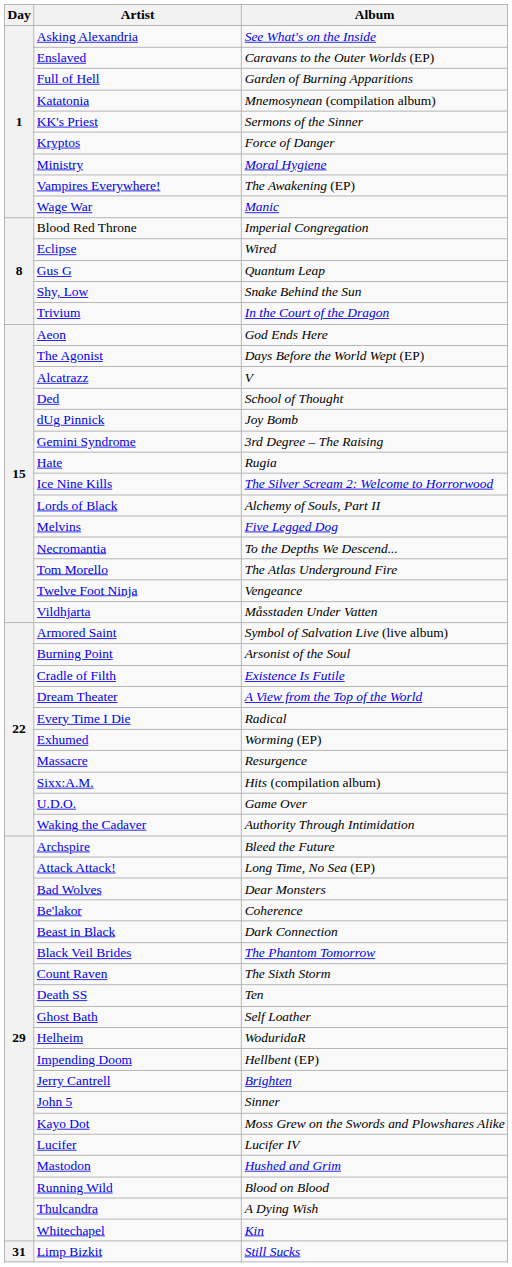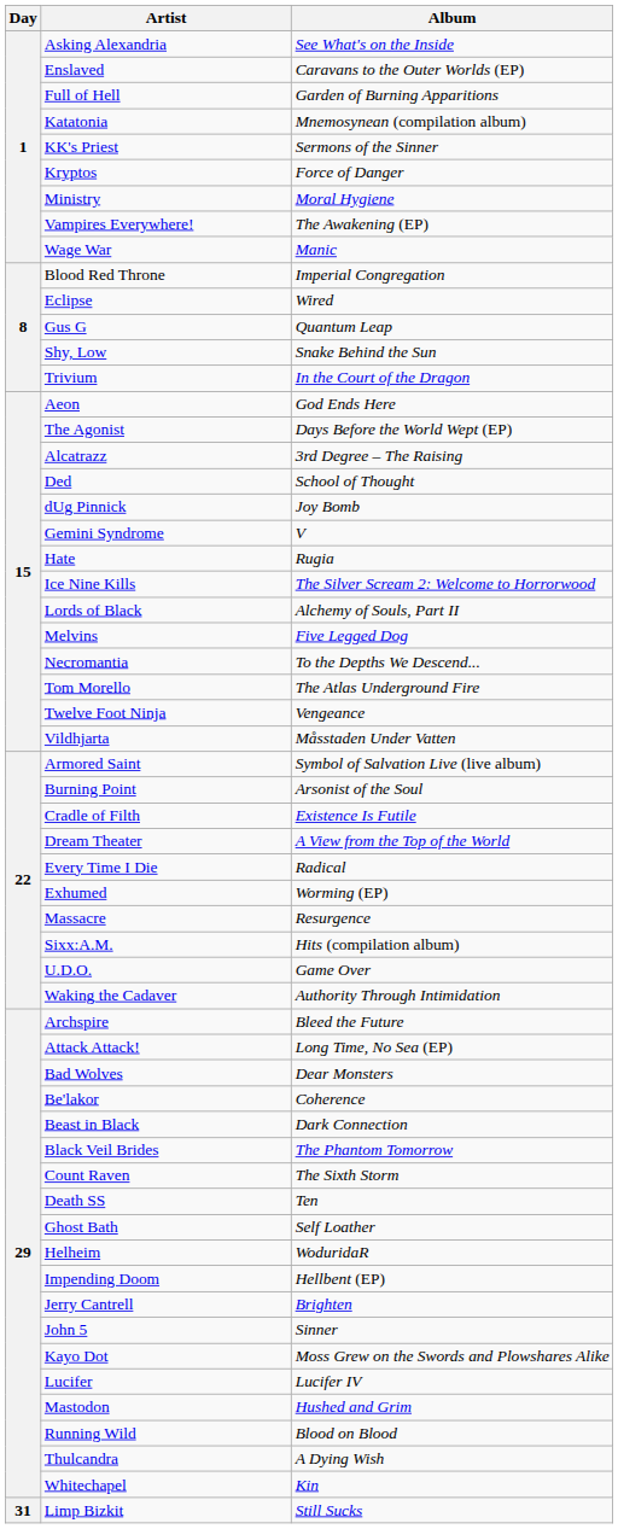 <table class="wikitable" id="table_October">
 <tr>
 <th scope="col">Day</th>
 <th scope="col" style="width:15em;">Artist</th>
 <th scope="col">Album</th>
 </tr>
 <tr>
 <th scope="row" rowspan="9">1</th>
 <td><a href='#'>Asking Alexandria</a></td>
 <td><em><a href='#'>See What's on the Inside</a></em></td>
 </tr>
 <tr>
 <td><a href='#'>Enslaved</a></td>
 <td><em>Caravans to the Outer Worlds</em> (EP)</td>
 </tr>
 <tr>
 <td><a href='#'>Full of Hell</a></td>
 <td><em>Garden of Burning Apparitions</em></td>
 </tr>
 <tr>
 <td><a href='#'>Katatonia</a></td>
 <td><em>Mnemosynean</em> (compilation album)</td>
 </tr>
 <tr>
 <td><a href='#'>KK's Priest</a></td>
 <td><em>Sermons of the Sinner</em></td>
 </tr>
 <tr>
 <td><a href='#'>Kryptos</a></td>
 <td><em>Force of Danger</em></td>
 </tr>
 <tr>
 <td><a href='#'>Ministry</a></td>
 <td><em><a href='#'>Moral Hygiene</a></em></td>
 </tr>
 <tr>
 <td><a href='#'>Vampires Everywhere!</a></td>
 <td><em>The Awakening</em> (EP)</td>
 </tr>
 <tr>
 <td><a href='#'>Wage War</a></td>
 <td><em><a href='#'>Manic</a></em></td>
 </tr>
 <tr>
 <th scope="row" rowspan="5">8</th>
 <td>Blood Red Throne</td>
 <td><em>Imperial Congregation</em></td>
 </tr>
 <tr>
 <td><a href='#'>Eclipse</a></td>
 <td><em>Wired</em></td>
 </tr>
 <tr>
 <td><a href='#'>Gus G</a></td>
 <td><em>Quantum Leap</em></td>
 </tr>
 <tr>
 <td><a href='#'>Shy, Low</a></td>
 <td><em>Snake Behind the Sun</em></td>
 </tr>
 <tr>
 <td><a href='#'>Trivium</a></td>
 <td><em><a href='#'>In the Court of the Dragon</a></em></td>
 </tr>
 <tr>
 <th scope="row" rowspan="14">15</th>
 <td><a href='#'>Aeon</a></td>
 <td><em>God Ends Here</em></td>
 </tr>
 <tr>
 <td><a href='#'>The Agonist</a></td>
 <td><em>Days Before the World Wept</em> (EP)</td>
 </tr>
 <tr>
 <td><a href='#'>Alcatrazz</a></td>
-<td><em>V</em></td>
+<td><em>3rd Degree – The Raising</em></td>
 </tr>
 <tr>
 <td><a href='#'>Ded</a></td>
 <td><em>School of Thought</em></td>
 </tr>
 <tr>
 <td><a href='#'>dUg Pinnick</a></td>
 <td><em>Joy Bomb</em></td>
 </tr>
 <tr>
 <td><a href='#'>Gemini Syndrome</a></td>
-<td><em>3rd Degree – The Raising</em></td>
+<td><em>V</em></td>
 </tr>
 <tr>
 <td><a href='#'>Hate</a></td>
 <td><em>Rugia</em></td>
 </tr>
 <tr>
 <td><a href='#'>Ice Nine Kills</a></td>
 <td><em><a href='#'>The Silver Scream 2: Welcome to Horrorwood</a></em></td>
 </tr>
 <tr>
 <td><a href='#'>Lords of Black</a></td>
 <td><em>Alchemy of Souls, Part II</em></td>
 </tr>
 <tr>
 <td><a href='#'>Melvins</a></td>
 <td><em><a href='#'>Five Legged Dog</a></em></td>
 </tr>
 <tr>
 <td><a href='#'>Necromantia</a></td>
 <td><em>To the Depths We Descend...</em></td>
 </tr>
 <tr>
 <td><a href='#'>Tom Morello</a></td>
 <td><em>The Atlas Underground Fire</em></td>
 </tr>
 <tr>
 <td><a href='#'>Twelve Foot Ninja</a></td>
 <td><em>Vengeance</em></td>
 </tr>
 <tr>
 <td><a href='#'>Vildhjarta</a></td>
 <td><em>Måsstaden Under Vatten</em></td>
 </tr>
 <tr>
 <th scope="row" rowspan="10">22</th>
 <td><a href='#'>Armored Saint</a></td>
 <td><em>Symbol of Salvation Live</em> (live album)</td>
 </tr>
 <tr>
 <td><a href='#'>Burning Point</a></td>
 <td><em>Arsonist of the Soul</em></td>
 </tr>
 <tr>
 <td><a href='#'>Cradle of Filth</a></td>
 <td><em><a href='#'>Existence Is Futile</a></em></td>
 </tr>
 <tr>
 <td><a href='#'>Dream Theater</a></td>
 <td><em><a href='#'>A View from the Top of the World</a></em></td>
 </tr>
 <tr>
 <td><a href='#'>Every Time I Die</a></td>
 <td><em>Radical</em></td>
 </tr>
 <tr>
 <td><a href='#'>Exhumed</a></td>
 <td><em>Worming</em> (EP)</td>
 </tr>
 <tr>
 <td><a href='#'>Massacre</a></td>
 <td><em>Resurgence</em></td>
 </tr>
 <tr>
 <td><a href='#'>Sixx:A.M.</a></td>
 <td><em>Hits</em> (compilation album)</td>
 </tr>
 <tr>
 <td><a href='#'>U.D.O.</a></td>
 <td><em>Game Over</em></td>
 </tr>
 <tr>
 <td><a href='#'>Waking the Cadaver</a></td>
 <td><em>Authority Through Intimidation</em></td>
 </tr>
 <tr>
 <th scope="row" rowspan="19">29</th>
 <td><a href='#'>Archspire</a></td>
 <td><em>Bleed the Future</em></td>
 </tr>
 <tr>
 <td><a href='#'>Attack Attack!</a></td>
 <td><em>Long Time, No Sea</em> (EP)</td>
 </tr>
 <tr>
 <td><a href='#'>Bad Wolves</a></td>
 <td><em>Dear Monsters</em></td>
 </tr>
 <tr>
 <td><a href='#'>Be'lakor</a></td>
 <td><em>Coherence</em></td>
 </tr>
 <tr>
 <td><a href='#'>Beast in Black</a></td>
 <td><em>Dark Connection</em></td>
 </tr>
 <tr>
 <td><a href='#'>Black Veil Brides</a></td>
 <td><em><a href='#'>The Phantom Tomorrow</a></em></td>
 </tr>
 <tr>
 <td><a href='#'>Count Raven</a></td>
 <td><em>The Sixth Storm</em></td>
 </tr>
 <tr>
 <td><a href='#'>Death SS</a></td>
 <td><em>Ten</em></td>
 </tr>
 <tr>
 <td><a href='#'>Ghost Bath</a></td>
 <td><em>Self Loather</em></td>
 </tr>
 <tr>
 <td><a href='#'>Helheim</a></td>
 <td><em>WoduridaR</em></td>
 </tr>
 <tr>
 <td><a href='#'>Impending Doom</a></td>
 <td><em>Hellbent</em> (EP)</td>
 </tr>
 <tr>
 <td><a href='#'>Jerry Cantrell</a></td>
 <td><em><a href='#'>Brighten</a></em></td>
 </tr>
 <tr>
 <td><a href='#'>John 5</a></td>
 <td><em>Sinner</em></td>
 </tr>
 <tr>
 <td><a href='#'>Kayo Dot</a></td>
 <td><em>Moss Grew on the Swords and Plowshares Alike</em></td>
 </tr>
 <tr>
 <td><a href='#'>Lucifer</a></td>
 <td><em>Lucifer IV</em></td>
 </tr>
 <tr>
 <td><a href='#'>Mastodon</a></td>
 <td><em><a href='#'>Hushed and Grim</a></em></td>
 </tr>
 <tr>
 <td><a href='#'>Running Wild</a></td>
 <td><em>Blood on Blood</em></td>
 </tr>
 <tr>
 <td><a href='#'>Thulcandra</a></td>
 <td><em>A Dying Wish</em></td>
 </tr>
 <tr>
 <td><a href='#'>Whitechapel</a></td>
 <td><em><a href='#'>Kin</a></em></td>
 </tr>
 <tr>
 <th scope="row" rowspan="1">31</th>
 <td><a href='#'>Limp Bizkit</a></td>
 <td><em><a href='#'>Still Sucks</a></em></td>
 </tr>
 </table>
